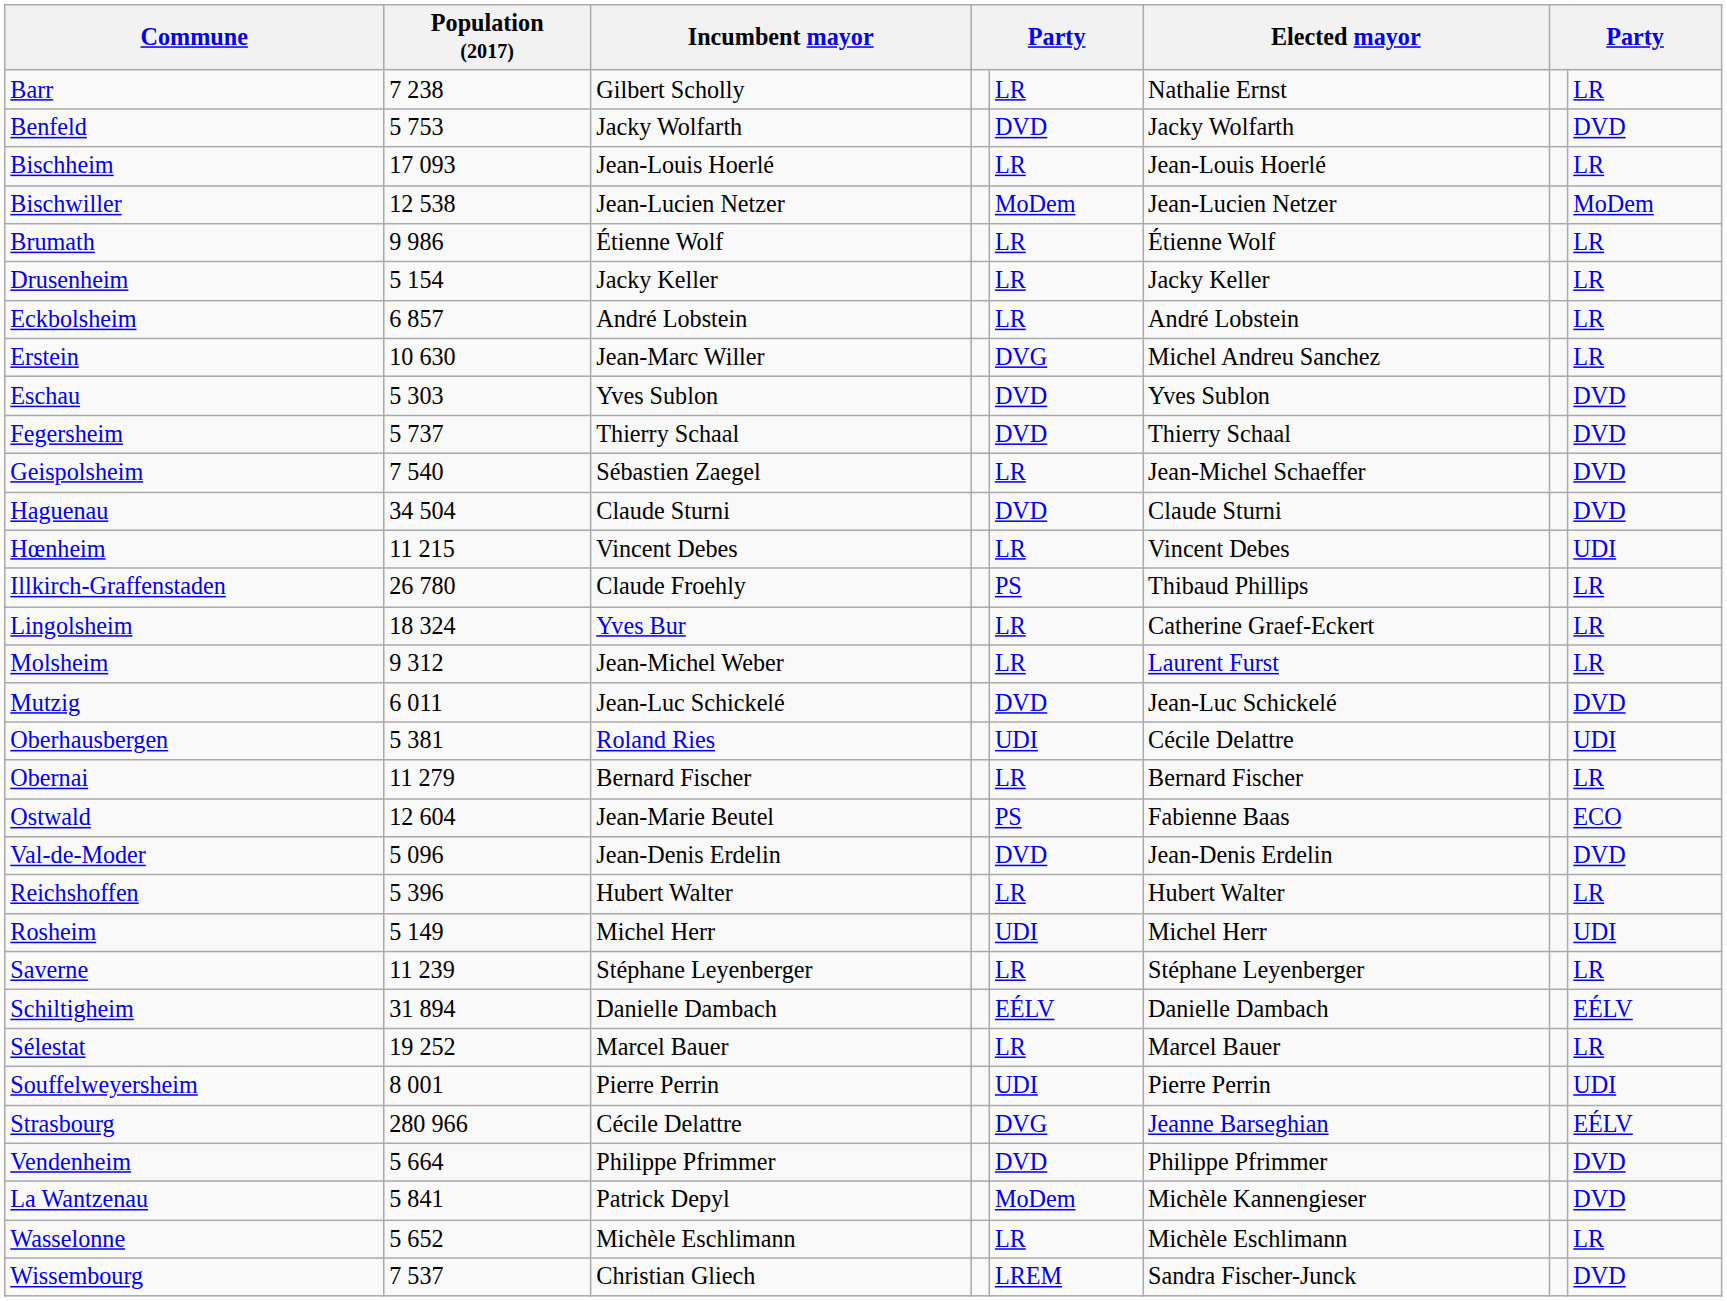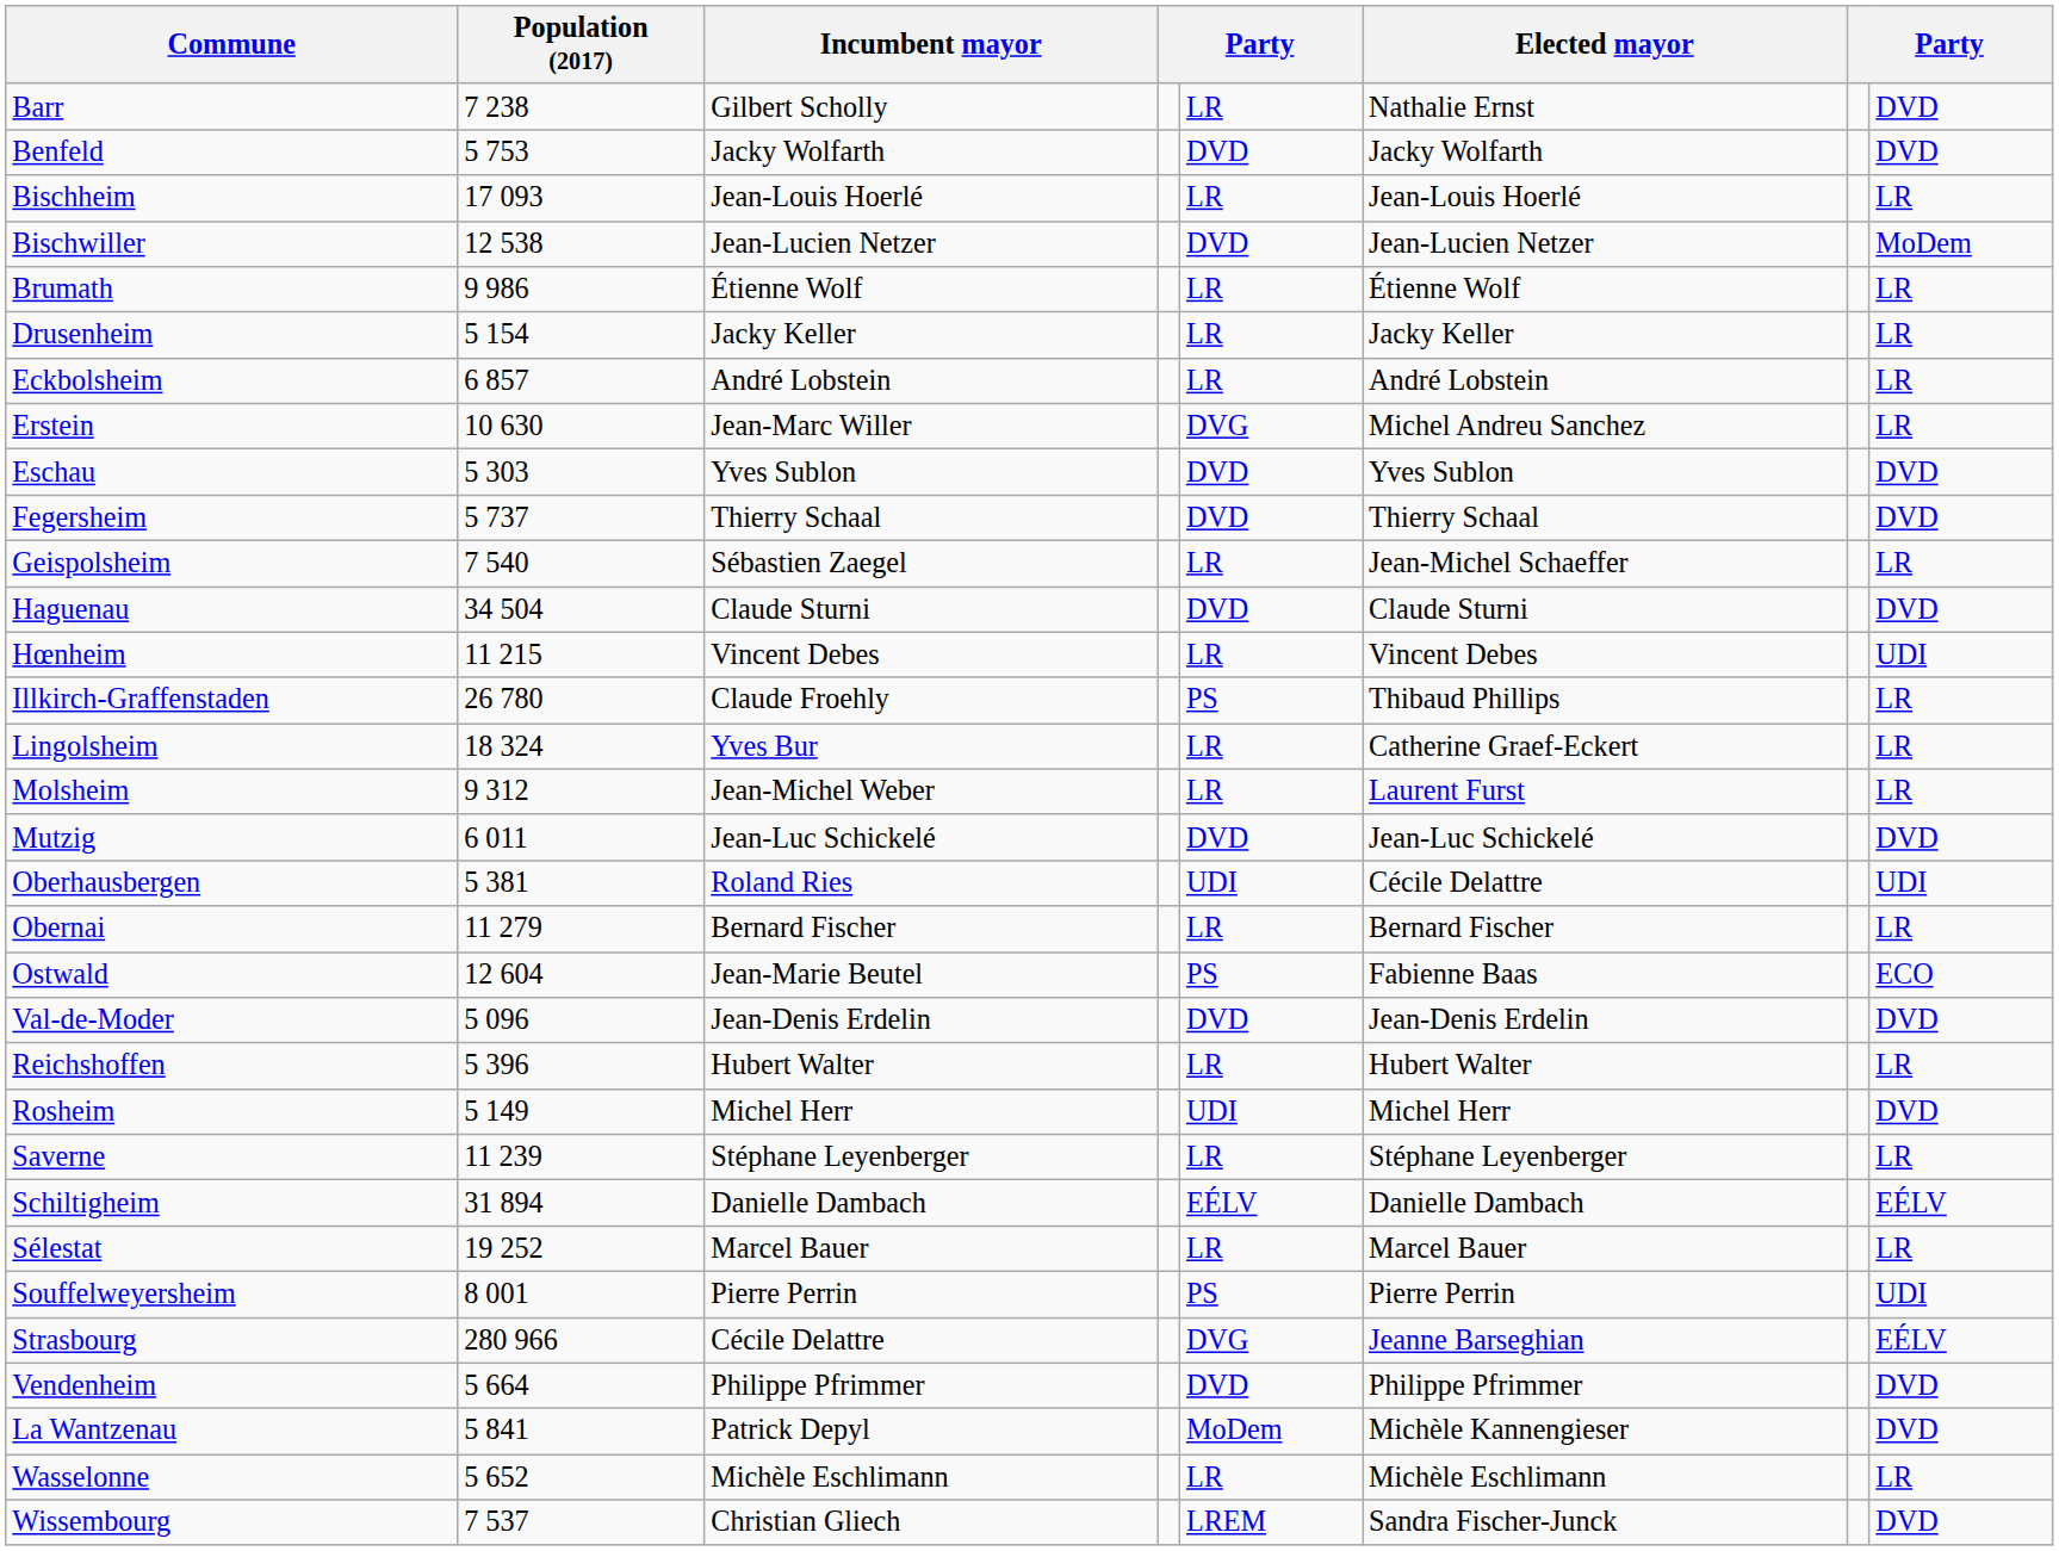 <table class="wikitable sortable centre" width=90%>
 <tr>
 <th><a href='#'>Commune</a></th>
 <th>Population<br><small>(2017)</small></th>
 <th>Incumbent <a href='#'>mayor</a></th>
 <th colspan="2"><a href='#'>Party</a></th>
 <th>Elected <a href='#'>mayor</a></th>
 <th colspan="2"><a href='#'>Party</a></th>
 </tr>
 <tr>
 <td><a href='#'>Barr</a></td>
 <td>7 238</td>
 <td>Gilbert Scholly</td>
 <td bgcolor=></td>
 <td><a href='#'>LR</a></td>
 <td>Nathalie Ernst</td>
 <td bgcolor=></td>
-<td><a href='#'>LR</a></td>
+<td><a href='#'>DVD</a></td>
 </tr>
 <tr>
 <td><a href='#'>Benfeld</a></td>
 <td>5 753</td>
 <td>Jacky Wolfarth</td>
 <td bgcolor=></td>
 <td><a href='#'>DVD</a></td>
 <td>Jacky Wolfarth</td>
 <td bgcolor=></td>
 <td><a href='#'>DVD</a></td>
 </tr>
 <tr>
 <td><a href='#'>Bischheim</a></td>
 <td>17 093</td>
 <td>Jean-Louis Hoerlé</td>
 <td bgcolor=></td>
 <td><a href='#'>LR</a></td>
 <td>Jean-Louis Hoerlé</td>
 <td bgcolor=></td>
 <td><a href='#'>LR</a></td>
 </tr>
 <tr>
 <td><a href='#'>Bischwiller</a></td>
 <td>12 538</td>
 <td>Jean-Lucien Netzer</td>
 <td bgcolor=></td>
-<td><a href='#'>MoDem</a></td>
+<td><a href='#'>DVD</a></td>
 <td>Jean-Lucien Netzer</td>
 <td bgcolor=></td>
 <td><a href='#'>MoDem</a></td>
 </tr>
 <tr>
 <td><a href='#'>Brumath</a></td>
 <td>9 986</td>
 <td>Étienne Wolf</td>
 <td bgcolor=></td>
 <td><a href='#'>LR</a></td>
 <td>Étienne Wolf</td>
 <td bgcolor=></td>
 <td><a href='#'>LR</a></td>
 </tr>
 <tr>
 <td><a href='#'>Drusenheim</a></td>
 <td>5 154</td>
 <td>Jacky Keller</td>
 <td bgcolor=></td>
 <td><a href='#'>LR</a></td>
 <td>Jacky Keller</td>
 <td bgcolor=></td>
 <td><a href='#'>LR</a></td>
 </tr>
 <tr>
 <td><a href='#'>Eckbolsheim</a></td>
 <td>6 857</td>
 <td>André Lobstein</td>
 <td bgcolor=></td>
 <td><a href='#'>LR</a></td>
 <td>André Lobstein</td>
 <td bgcolor=></td>
 <td><a href='#'>LR</a></td>
 </tr>
 <tr>
 <td><a href='#'>Erstein</a></td>
 <td>10 630</td>
 <td>Jean-Marc Willer</td>
 <td bgcolor=></td>
 <td><a href='#'>DVG</a></td>
 <td>Michel Andreu Sanchez</td>
 <td bgcolor=></td>
 <td><a href='#'>LR</a></td>
 </tr>
 <tr>
 <td><a href='#'>Eschau</a></td>
 <td>5 303</td>
 <td>Yves Sublon</td>
 <td bgcolor=></td>
 <td><a href='#'>DVD</a></td>
 <td>Yves Sublon</td>
 <td bgcolor=></td>
 <td><a href='#'>DVD</a></td>
 </tr>
 <tr>
 <td><a href='#'>Fegersheim</a></td>
 <td>5 737</td>
 <td>Thierry Schaal</td>
 <td bgcolor=></td>
 <td><a href='#'>DVD</a></td>
 <td>Thierry Schaal</td>
 <td bgcolor=></td>
 <td><a href='#'>DVD</a></td>
 </tr>
 <tr>
 <td><a href='#'>Geispolsheim</a></td>
 <td>7 540</td>
 <td>Sébastien Zaegel</td>
 <td bgcolor=></td>
 <td><a href='#'>LR</a></td>
 <td>Jean-Michel Schaeffer</td>
 <td bgcolor=></td>
-<td><a href='#'>DVD</a></td>
+<td><a href='#'>LR</a></td>
 </tr>
 <tr>
 <td><a href='#'>Haguenau</a></td>
 <td>34 504</td>
 <td>Claude Sturni</td>
 <td bgcolor=></td>
 <td><a href='#'>DVD</a></td>
 <td>Claude Sturni</td>
 <td bgcolor=></td>
 <td><a href='#'>DVD</a></td>
 </tr>
 <tr>
 <td><a href='#'>Hœnheim</a></td>
 <td>11 215</td>
 <td>Vincent Debes</td>
 <td bgcolor=></td>
 <td><a href='#'>LR</a></td>
 <td>Vincent Debes</td>
 <td bgcolor=></td>
 <td><a href='#'>UDI</a></td>
 </tr>
 <tr>
 <td><a href='#'>Illkirch-Graffenstaden</a></td>
 <td>26 780</td>
 <td>Claude Froehly</td>
 <td bgcolor=></td>
 <td><a href='#'>PS</a></td>
 <td>Thibaud Phillips</td>
 <td bgcolor=></td>
 <td><a href='#'>LR</a></td>
 </tr>
 <tr>
 <td><a href='#'>Lingolsheim</a></td>
 <td>18 324</td>
 <td><a href='#'>Yves Bur</a></td>
 <td bgcolor=></td>
 <td><a href='#'>LR</a></td>
 <td>Catherine Graef-Eckert</td>
 <td bgcolor=></td>
 <td><a href='#'>LR</a></td>
 </tr>
 <tr>
 <td><a href='#'>Molsheim</a></td>
 <td>9 312</td>
 <td>Jean-Michel Weber</td>
 <td bgcolor=></td>
 <td><a href='#'>LR</a></td>
 <td><a href='#'>Laurent Furst</a></td>
 <td bgcolor=></td>
 <td><a href='#'>LR</a></td>
 </tr>
 <tr>
 <td><a href='#'>Mutzig</a></td>
 <td>6 011</td>
 <td>Jean-Luc Schickelé</td>
 <td bgcolor=></td>
 <td><a href='#'>DVD</a></td>
 <td>Jean-Luc Schickelé</td>
 <td bgcolor=></td>
 <td><a href='#'>DVD</a></td>
 </tr>
 <tr>
 <td><a href='#'>Oberhausbergen</a></td>
 <td>5 381</td>
 <td><a href='#'>Roland Ries</a></td>
 <td bgcolor=></td>
 <td><a href='#'>UDI</a></td>
 <td>Cécile Delattre</td>
 <td bgcolor=></td>
 <td><a href='#'>UDI</a></td>
 </tr>
 <tr>
 <td><a href='#'>Obernai</a></td>
 <td>11 279</td>
 <td>Bernard Fischer</td>
 <td bgcolor=></td>
 <td><a href='#'>LR</a></td>
 <td>Bernard Fischer</td>
 <td bgcolor=></td>
 <td><a href='#'>LR</a></td>
 </tr>
 <tr>
 <td><a href='#'>Ostwald</a></td>
 <td>12 604</td>
 <td>Jean-Marie Beutel</td>
 <td bgcolor=></td>
 <td><a href='#'>PS</a></td>
 <td>Fabienne Baas</td>
 <td bgcolor=></td>
 <td><a href='#'>ECO</a></td>
 </tr>
 <tr>
 <td><a href='#'>Val-de-Moder</a></td>
 <td>5 096</td>
 <td>Jean-Denis Erdelin</td>
 <td bgcolor=></td>
 <td><a href='#'>DVD</a></td>
 <td>Jean-Denis Erdelin</td>
 <td bgcolor=></td>
 <td><a href='#'>DVD</a></td>
 </tr>
 <tr>
 <td><a href='#'>Reichshoffen</a></td>
 <td>5 396</td>
 <td>Hubert Walter</td>
 <td bgcolor=></td>
 <td><a href='#'>LR</a></td>
 <td>Hubert Walter</td>
 <td bgcolor=></td>
 <td><a href='#'>LR</a></td>
 </tr>
 <tr>
 <td><a href='#'>Rosheim</a></td>
 <td>5 149</td>
 <td>Michel Herr</td>
 <td bgcolor=></td>
 <td><a href='#'>UDI</a></td>
 <td>Michel Herr</td>
 <td bgcolor=></td>
-<td><a href='#'>UDI</a></td>
+<td><a href='#'>DVD</a></td>
 </tr>
 <tr>
 <td><a href='#'>Saverne</a></td>
 <td>11 239</td>
 <td>Stéphane Leyenberger</td>
 <td bgcolor=></td>
 <td><a href='#'>LR</a></td>
 <td>Stéphane Leyenberger</td>
 <td bgcolor=></td>
 <td><a href='#'>LR</a></td>
 </tr>
 <tr>
 <td><a href='#'>Schiltigheim</a></td>
 <td>31 894</td>
 <td>Danielle Dambach</td>
 <td bgcolor=></td>
 <td><a href='#'>EÉLV</a></td>
 <td>Danielle Dambach</td>
 <td bgcolor=></td>
 <td><a href='#'>EÉLV</a></td>
 </tr>
 <tr>
 <td><a href='#'>Sélestat</a></td>
 <td>19 252</td>
 <td>Marcel Bauer</td>
 <td bgcolor=></td>
 <td><a href='#'>LR</a></td>
 <td>Marcel Bauer</td>
 <td bgcolor=></td>
 <td><a href='#'>LR</a></td>
 </tr>
 <tr>
 <td><a href='#'>Souffelweyersheim</a></td>
 <td>8 001</td>
 <td>Pierre Perrin</td>
 <td bgcolor=></td>
-<td><a href='#'>UDI</a></td>
+<td><a href='#'>PS</a></td>
 <td>Pierre Perrin</td>
 <td bgcolor=></td>
 <td><a href='#'>UDI</a></td>
 </tr>
 <tr>
 <td><a href='#'>Strasbourg</a></td>
 <td>280 966</td>
 <td>Cécile Delattre</td>
 <td bgcolor=></td>
 <td><a href='#'>DVG</a></td>
 <td><a href='#'>Jeanne Barseghian</a></td>
 <td bgcolor=></td>
 <td><a href='#'>EÉLV</a></td>
 </tr>
 <tr>
 <td><a href='#'>Vendenheim</a></td>
 <td>5 664</td>
 <td>Philippe Pfrimmer</td>
 <td bgcolor=></td>
 <td><a href='#'>DVD</a></td>
 <td>Philippe Pfrimmer</td>
 <td bgcolor=></td>
 <td><a href='#'>DVD</a></td>
 </tr>
 <tr>
 <td><a href='#'>La Wantzenau</a></td>
 <td>5 841</td>
 <td>Patrick Depyl</td>
 <td bgcolor=></td>
 <td><a href='#'>MoDem</a></td>
 <td>Michèle Kannengieser</td>
 <td bgcolor=></td>
 <td><a href='#'>DVD</a></td>
 </tr>
 <tr>
 <td><a href='#'>Wasselonne</a></td>
 <td>5 652</td>
 <td>Michèle Eschlimann</td>
 <td bgcolor=></td>
 <td><a href='#'>LR</a></td>
 <td>Michèle Eschlimann</td>
 <td bgcolor=></td>
 <td><a href='#'>LR</a></td>
 </tr>
 <tr>
 <td><a href='#'>Wissembourg</a></td>
 <td>7 537</td>
 <td>Christian Gliech</td>
 <td bgcolor=></td>
 <td><a href='#'>LREM</a></td>
 <td>Sandra Fischer-Junck</td>
 <td bgcolor=></td>
 <td><a href='#'>DVD</a></td>
 </tr>
 </table>
